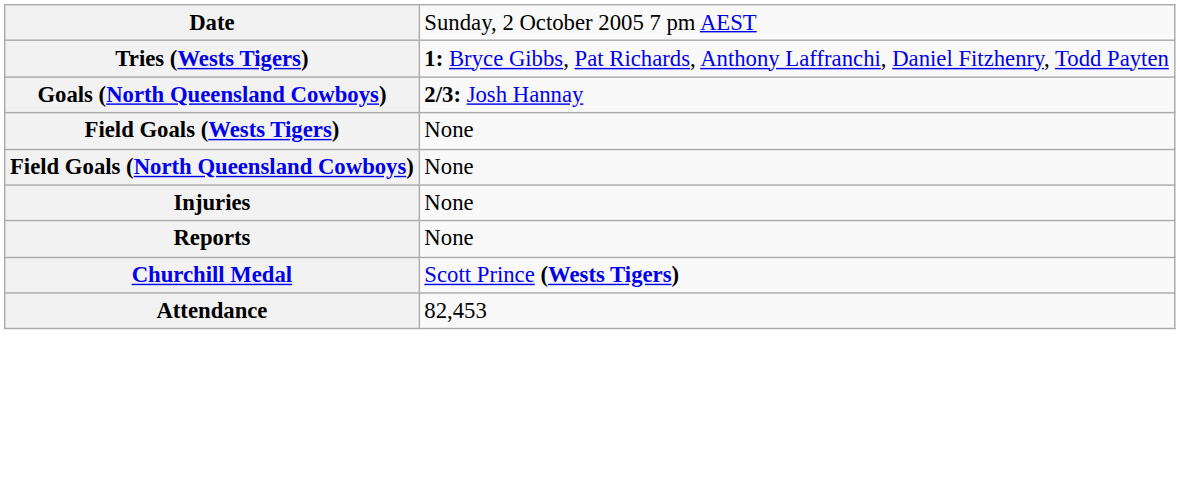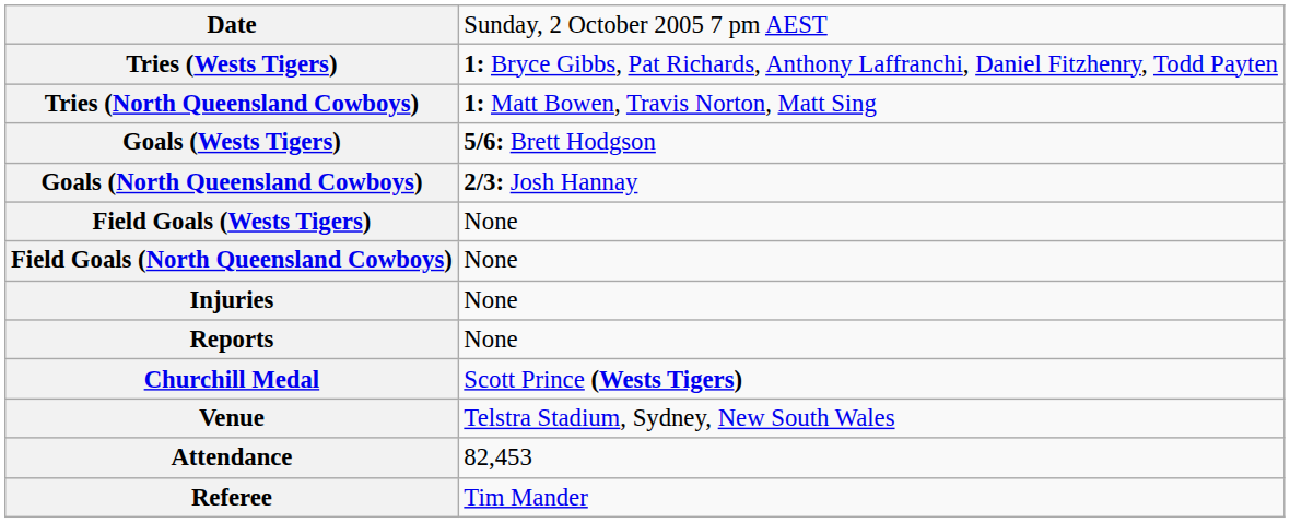 <table class="wikitable">
 <tr>
 <th>Date</th>
 <td>Sunday, 2 October 2005 7 pm <a href='#'>AEST</a></td>
 </tr>
 <tr>
 <th>Tries (<a href='#'>Wests Tigers</a>)</th>
 <td><strong>1:</strong> <a href='#'>Bryce Gibbs</a>, <a href='#'>Pat Richards</a>, <a href='#'>Anthony Laffranchi</a>, <a href='#'>Daniel Fitzhenry</a>, <a href='#'>Todd Payten</a></td>
+</tr>
+<tr>
+<th>Tries (<a href='#'>North Queensland Cowboys</a>)</th>
+<td><strong>1:</strong> <a href='#'>Matt Bowen</a>, <a href='#'>Travis Norton</a>, <a href='#'>Matt Sing</a></td>
+</tr>
+<tr>
+<th>Goals (<a href='#'>Wests Tigers</a>)</th>
+<td><strong>5/6:</strong> <a href='#'>Brett Hodgson</a></td>
 </tr>
 <tr>
 <th>Goals (<a href='#'>North Queensland Cowboys</a>)</th>
 <td><strong>2/3:</strong> <a href='#'>Josh Hannay</a></td>
 </tr>
 <tr>
 <th>Field Goals (<a href='#'>Wests Tigers</a>)</th>
 <td>None</td>
 </tr>
 <tr>
 <th>Field Goals (<a href='#'>North Queensland Cowboys</a>)</th>
 <td>None</td>
 </tr>
 <tr>
 <th>Injuries</th>
 <td>None</td>
 </tr>
 <tr>
 <th>Reports</th>
 <td>None</td>
 </tr>
 <tr>
 <th><a href='#'>Churchill Medal</a></th>
 <td><a href='#'>Scott Prince</a> <strong>(<a href='#'>Wests Tigers</a>)</strong></td>
 </tr>
 <tr>
+<th>Venue</th>
+<td><a href='#'>Telstra Stadium</a>, Sydney, <a href='#'>New South Wales</a></td>
+</tr>
+<tr>
 <th>Attendance</th>
 <td>82,453</td>
 </tr>
+<tr>
+<th>Referee</th>
+<td><a href='#'>Tim Mander</a></td>
+</tr>
 </table>
